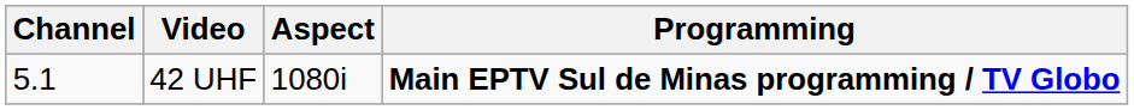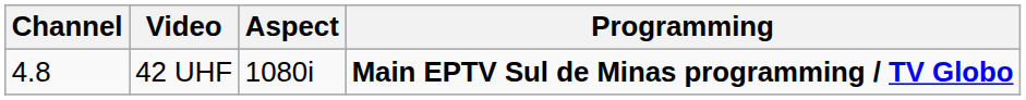 <table class="wikitable">
 <tr>
 <th>Channel</th>
 <th>Video</th>
 <th>Aspect</th>
 <th>Programming</th>
 </tr>
 <tr>
-<td>5.1</td>
+<td>4.8</td>
 <td>42 UHF</td>
 <td>1080i</td>
 <td><strong>Main EPTV Sul de Minas programming / <a href='#'>TV Globo</a></strong></td>
 </tr>
 </table>
